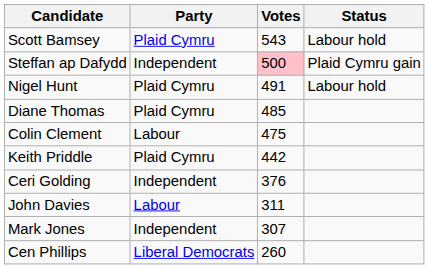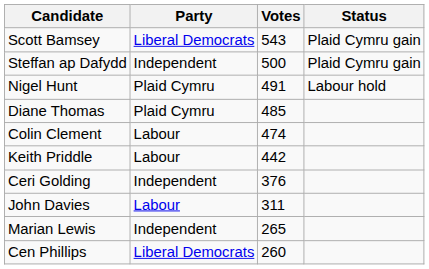 <table class="wikitable sortable">
 <tr>
 <th>Candidate</th>
 <th>Party</th>
 <th>Votes</th>
 <th>Status</th>
 </tr>
 <tr>
 <td>Scott Bamsey</td>
-<td><a href='#'>Plaid Cymru</a></td>
+<td><a href='#'>Liberal Democrats</a></td>
 <td>543</td>
-<td>Labour hold</td>
+<td>Plaid Cymru gain</td>
 </tr>
 <tr>
 <td>Steffan ap Dafydd</td>
 <td>Independent</td>
-<td style="background: pink;">500</td>
+<td>500</td>
 <td>Plaid Cymru gain</td>
 </tr>
 <tr>
 <td>Nigel Hunt</td>
 <td>Plaid Cymru</td>
 <td>491</td>
 <td>Labour hold</td>
 </tr>
 <tr>
 <td>Diane Thomas</td>
 <td>Plaid Cymru</td>
 <td>485</td>
 <td></td>
 </tr>
 <tr>
 <td>Colin Clement</td>
 <td>Labour</td>
-<td>475</td>
+<td>474</td>
 <td></td>
 </tr>
 <tr>
 <td>Keith Priddle</td>
-<td>Plaid Cymru</td>
+<td>Labour</td>
 <td>442</td>
 <td></td>
 </tr>
 <tr>
 <td>Ceri Golding</td>
 <td>Independent</td>
 <td>376</td>
 <td></td>
 </tr>
 <tr>
 <td>John Davies</td>
 <td><a href='#'>Labour</a></td>
 <td>311</td>
 <td></td>
 </tr>
 <tr>
-<td>Mark Jones</td>
+<td>Marian Lewis</td>
 <td>Independent</td>
-<td>307</td>
+<td>265</td>
 <td></td>
 </tr>
 <tr>
 <td>Cen Phillips</td>
 <td><a href='#'>Liberal Democrats</a></td>
 <td>260</td>
 <td></td>
 </tr>
 </table>
